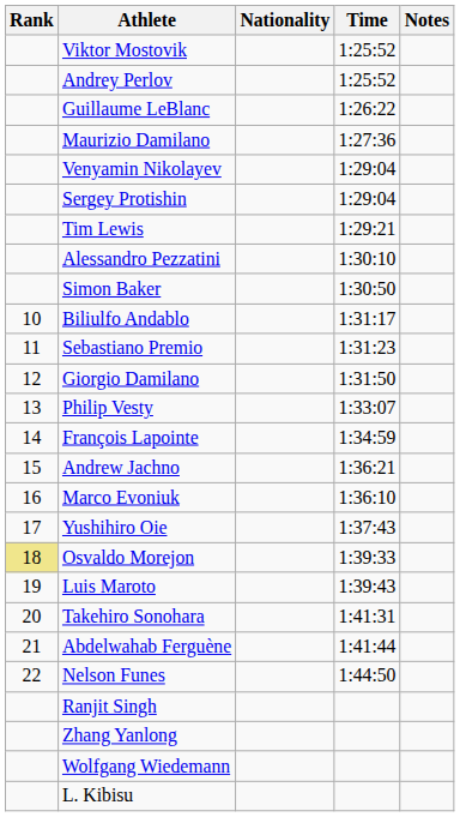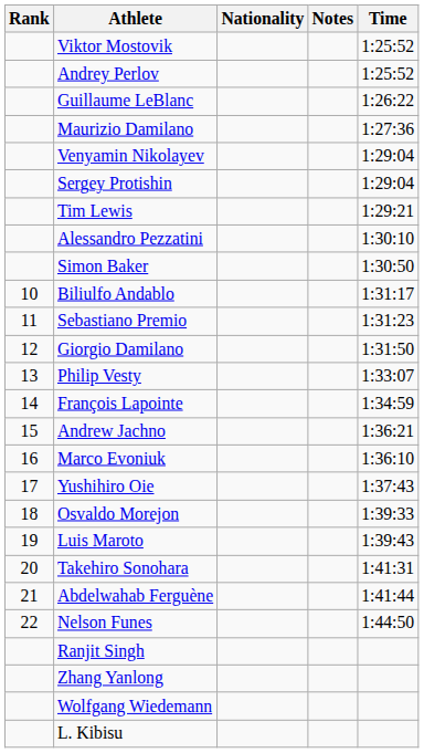 <table class="wikitable sortable" style="text-align:center">
 <tr>
 <th>Rank</th>
 <th>Athlete</th>
 <th>Nationality</th>
+<th>Notes</th>
 <th>Time</th>
-<th>Notes</th>
 </tr>
 <tr>
 <td></td>
 <td align=left><a href='#'>Viktor Mostovik</a></td>
 <td align=left></td>
+<td></td>
 <td>1:25:52</td>
-<td></td>
 </tr>
 <tr>
 <td></td>
 <td align=left><a href='#'>Andrey Perlov</a></td>
 <td align=left></td>
+<td></td>
 <td>1:25:52</td>
-<td></td>
 </tr>
 <tr>
 <td></td>
 <td align=left><a href='#'>Guillaume LeBlanc</a></td>
 <td align=left></td>
+<td></td>
 <td>1:26:22</td>
-<td></td>
 </tr>
 <tr>
 <td></td>
 <td align=left><a href='#'>Maurizio Damilano</a></td>
 <td align=left></td>
+<td></td>
 <td>1:27:36</td>
-<td></td>
 </tr>
 <tr>
 <td></td>
 <td align=left><a href='#'>Venyamin Nikolayev</a></td>
 <td align=left></td>
+<td></td>
 <td>1:29:04</td>
-<td></td>
 </tr>
 <tr>
 <td></td>
 <td align=left><a href='#'>Sergey Protishin</a></td>
 <td align=left></td>
+<td></td>
 <td>1:29:04</td>
-<td></td>
 </tr>
 <tr>
 <td></td>
 <td align=left><a href='#'>Tim Lewis</a></td>
 <td align=left></td>
+<td></td>
 <td>1:29:21</td>
-<td></td>
 </tr>
 <tr>
 <td></td>
 <td align=left><a href='#'>Alessandro Pezzatini</a></td>
 <td align=left></td>
+<td></td>
 <td>1:30:10</td>
-<td></td>
 </tr>
 <tr>
 <td></td>
 <td align=left><a href='#'>Simon Baker</a></td>
 <td align=left></td>
+<td></td>
 <td>1:30:50</td>
-<td></td>
 </tr>
 <tr>
 <td>10</td>
 <td align=left><a href='#'>Biliulfo Andablo</a></td>
 <td align=left></td>
+<td></td>
 <td>1:31:17</td>
-<td></td>
 </tr>
 <tr>
 <td>11</td>
 <td align=left><a href='#'>Sebastiano Premio</a></td>
 <td align=left></td>
+<td></td>
 <td>1:31:23</td>
-<td></td>
 </tr>
 <tr>
 <td>12</td>
 <td align=left><a href='#'>Giorgio Damilano</a></td>
 <td align=left></td>
+<td></td>
 <td>1:31:50</td>
-<td></td>
 </tr>
 <tr>
 <td>13</td>
 <td align=left><a href='#'>Philip Vesty</a></td>
 <td align=left></td>
+<td></td>
 <td>1:33:07</td>
-<td></td>
 </tr>
 <tr>
 <td>14</td>
 <td align=left><a href='#'>François Lapointe</a></td>
 <td align=left></td>
+<td></td>
 <td>1:34:59</td>
-<td></td>
 </tr>
 <tr>
 <td>15</td>
 <td align=left><a href='#'>Andrew Jachno</a></td>
 <td align=left></td>
+<td></td>
 <td>1:36:21</td>
-<td></td>
 </tr>
 <tr>
 <td>16</td>
 <td align=left><a href='#'>Marco Evoniuk</a></td>
 <td align=left></td>
+<td></td>
 <td>1:36:10</td>
-<td></td>
 </tr>
 <tr>
 <td>17</td>
 <td align=left><a href='#'>Yushihiro Oie</a></td>
 <td align=left></td>
+<td></td>
 <td>1:37:43</td>
-<td></td>
 </tr>
 <tr>
-<td style="background: khaki;">18</td>
+<td>18</td>
 <td align=left><a href='#'>Osvaldo Morejon</a></td>
 <td align=left></td>
+<td></td>
 <td>1:39:33</td>
-<td></td>
 </tr>
 <tr>
 <td>19</td>
 <td align=left><a href='#'>Luis Maroto</a></td>
 <td align=left></td>
+<td></td>
 <td>1:39:43</td>
-<td></td>
 </tr>
 <tr>
 <td>20</td>
 <td align=left><a href='#'>Takehiro Sonohara</a></td>
 <td align=left></td>
+<td></td>
 <td>1:41:31</td>
-<td></td>
 </tr>
 <tr>
 <td>21</td>
 <td align=left><a href='#'>Abdelwahab Ferguène</a></td>
 <td align=left></td>
+<td></td>
 <td>1:41:44</td>
-<td></td>
 </tr>
 <tr>
 <td>22</td>
 <td align=left><a href='#'>Nelson Funes</a></td>
 <td align=left></td>
+<td></td>
 <td>1:44:50</td>
-<td></td>
 </tr>
 <tr>
 <td></td>
 <td align=left><a href='#'>Ranjit Singh</a></td>
 <td align=left></td>
 <td></td>
 <td></td>
 </tr>
 <tr>
 <td></td>
 <td align=left><a href='#'>Zhang Yanlong</a></td>
 <td align=left></td>
 <td></td>
 <td></td>
 </tr>
 <tr>
 <td></td>
 <td align=left><a href='#'>Wolfgang Wiedemann</a></td>
 <td align=left></td>
 <td></td>
 <td></td>
 </tr>
 <tr>
 <td></td>
 <td align=left>L. Kibisu</td>
 <td align=left></td>
 <td></td>
 <td></td>
 </tr>
 </table>
